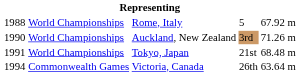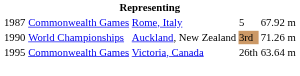 <table>
 <tr>
 <th colspan="5">Representing </th>
 </tr>
 <tr>
-<td>1988</td>
-<td><a href='#'>World Championships</a></td>
+<td>1987</td>
+<td><a href='#'>Commonwealth Games</a></td>
 <td><a href='#'>Rome, Italy</a></td>
 <td>5</td>
 <td>67.92 m</td>
 </tr>
 <tr>
 <td>1990</td>
 <td><a href='#'>World Championships</a></td>
 <td><a href='#'>Auckland</a>, New Zealand</td>
 <td bgcolor="cc9966">3rd</td>
 <td>71.26 m</td>
 </tr>
 <tr>
-<td>1991</td>
-<td><a href='#'>World Championships</a></td>
-<td><a href='#'>Tokyo, Japan</a></td>
-<td>21st</td>
-<td>68.48 m</td>
-</tr>
-<tr>
-<td>1994</td>
+<td>1995</td>
 <td><a href='#'>Commonwealth Games</a></td>
 <td><a href='#'>Victoria, Canada</a></td>
 <td>26th</td>
 <td>63.64 m</td>
 </tr>
 </table>
